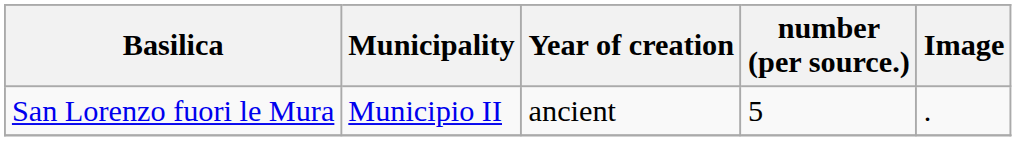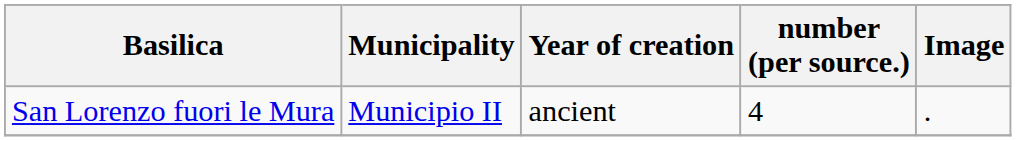 <table class="wikitable sortable" style="text-align:left">
 <tr>
 <th !class="unsortable">Basilica</th>
 <th>Municipality</th>
 <th>Year of creation</th>
 <th>number<br>(per source.)</th>
 <th class="unsortable">Image</th>
 </tr>
 <tr>
 <td><a href='#'>San Lorenzo fuori le Mura</a></td>
 <td><a href='#'>Municipio II</a></td>
 <td>ancient</td>
-<td>5</td>
+<td>4</td>
 <td>.</td>
 </tr>
 <tr>
 </tr>
 </table>
